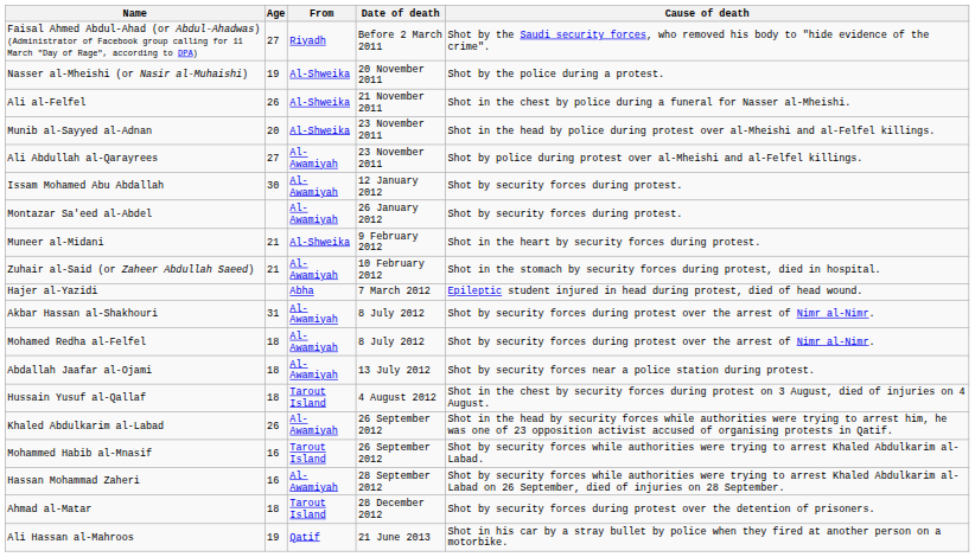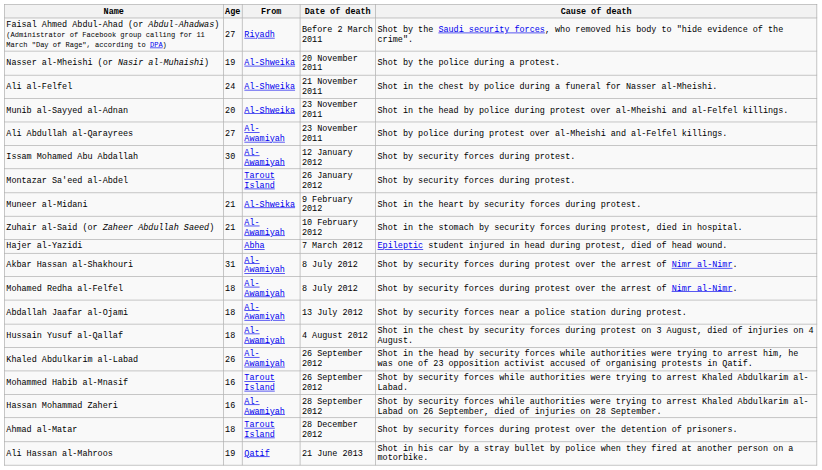 <table class="wikitable sortable">
 <tr>
 <th>Name</th>
 <th>Age</th>
 <th>From</th>
 <th>Date of death</th>
 <th>Cause of death</th>
 </tr>
 <tr>
 <td>Faisal Ahmed Abdul-Ahad (or <em>Abdul-Ahadwas</em>)<br><small>(Administrator of Facebook group calling for 11 March "Day of Rage", according to <a href='#'>DPA</a>)</small></td>
 <td>27</td>
 <td><a href='#'>Riyadh</a></td>
 <td>Before 2 March 2011</td>
 <td>Shot by the <a href='#'>Saudi security forces</a>, who removed his body to "hide evidence of the crime".</td>
 </tr>
 <tr>
 <td>Nasser al-Mheishi (or <em>Nasir al-Muhaishi</em>)</td>
 <td>19</td>
 <td><a href='#'>Al-Shweika</a></td>
 <td>20 November 2011</td>
 <td>Shot by the police during a protest.</td>
 </tr>
 <tr>
 <td>Ali al-Felfel</td>
-<td>26</td>
+<td>24</td>
 <td><a href='#'>Al-Shweika</a></td>
 <td>21 November 2011</td>
 <td>Shot in the chest by police during a funeral for Nasser al-Mheishi.</td>
 </tr>
 <tr>
 <td>Munib al-Sayyed al-Adnan</td>
 <td>20</td>
 <td><a href='#'>Al-Shweika</a></td>
 <td>23 November 2011</td>
 <td>Shot in the head by police during protest over al-Mheishi and al-Felfel killings.</td>
 </tr>
 <tr>
 <td>Ali Abdullah al-Qarayrees</td>
 <td>27</td>
 <td><a href='#'>Al-Awamiyah</a></td>
 <td>23 November 2011</td>
 <td>Shot by police during protest over al-Mheishi and al-Felfel killings.</td>
 </tr>
 <tr>
 <td>Issam Mohamed Abu Abdallah</td>
 <td>30</td>
 <td><a href='#'>Al-Awamiyah</a></td>
 <td>12 January 2012</td>
 <td>Shot by security forces during protest.</td>
 </tr>
 <tr>
 <td>Montazar Sa'eed al-Abdel</td>
 <td></td>
-<td><a href='#'>Al-Awamiyah</a></td>
+<td><a href='#'>Tarout Island</a></td>
 <td>26 January 2012</td>
 <td>Shot by security forces during protest.</td>
 </tr>
 <tr>
 <td>Muneer al-Midani</td>
 <td>21</td>
 <td><a href='#'>Al-Shweika</a></td>
 <td>9 February 2012</td>
 <td>Shot in the heart by security forces during protest.</td>
 </tr>
 <tr>
 <td>Zuhair al-Said (or <em>Zaheer Abdullah Saeed</em>)</td>
 <td>21</td>
 <td><a href='#'>Al-Awamiyah</a></td>
 <td>10 February 2012</td>
 <td>Shot in the stomach by security forces during protest, died in hospital.</td>
 </tr>
 <tr>
 <td>Hajer al-Yazidi</td>
 <td></td>
 <td><a href='#'>Abha</a></td>
 <td>7 March 2012</td>
 <td><a href='#'>Epileptic</a> student injured in head during protest, died of head wound.</td>
 </tr>
 <tr>
 <td>Akbar Hassan al-Shakhouri</td>
 <td>31</td>
 <td><a href='#'>Al-Awamiyah</a></td>
 <td>8 July 2012</td>
 <td>Shot by security forces during protest over the arrest of <a href='#'>Nimr al-Nimr</a>.</td>
 </tr>
 <tr>
 <td>Mohamed Redha al-Felfel</td>
 <td>18</td>
 <td><a href='#'>Al-Awamiyah</a></td>
 <td>8 July 2012</td>
 <td>Shot by security forces during protest over the arrest of <a href='#'>Nimr al-Nimr</a>.</td>
 </tr>
 <tr>
 <td>Abdallah Jaafar al-Ojami</td>
 <td>18</td>
 <td><a href='#'>Al-Awamiyah</a></td>
 <td>13 July 2012</td>
 <td>Shot by security forces near a police station during protest.</td>
 </tr>
 <tr>
 <td>Hussain Yusuf al-Qallaf</td>
 <td>18</td>
-<td><a href='#'>Tarout Island</a></td>
+<td><a href='#'>Al-Awamiyah</a></td>
 <td>4 August 2012</td>
 <td>Shot in the chest by security forces during protest on 3 August, died of injuries on 4 August.</td>
 </tr>
 <tr>
 <td>Khaled Abdulkarim al-Labad</td>
 <td>26</td>
 <td><a href='#'>Al-Awamiyah</a></td>
 <td>26 September 2012</td>
 <td>Shot in the head by security forces while authorities were trying to arrest him, he was one of 23 opposition activist accused of organising protests in Qatif.</td>
 </tr>
 <tr>
 <td>Mohammed Habib al-Mnasif</td>
 <td>16</td>
 <td><a href='#'>Tarout Island</a></td>
 <td>26 September 2012</td>
 <td>Shot by security forces while authorities were trying to arrest Khaled Abdulkarim al-Labad.</td>
 </tr>
 <tr>
 <td>Hassan Mohammad Zaheri</td>
 <td>16</td>
 <td><a href='#'>Al-Awamiyah</a></td>
 <td>28 September 2012</td>
 <td>Shot by security forces while authorities were trying to arrest Khaled Abdulkarim al-Labad on 26 September, died of injuries on 28 September.</td>
 </tr>
 <tr>
 <td>Ahmad al-Matar</td>
 <td>18</td>
 <td><a href='#'>Tarout Island</a></td>
 <td>28 December 2012</td>
 <td>Shot by security forces during protest over the detention of prisoners.</td>
 </tr>
 <tr>
 <td>Ali Hassan al-Mahroos</td>
 <td>19</td>
 <td><a href='#'>Qatif</a></td>
 <td>21 June 2013</td>
 <td>Shot in his car by a stray bullet by police when they fired at another person on a motorbike.</td>
 </tr>
 </table>
